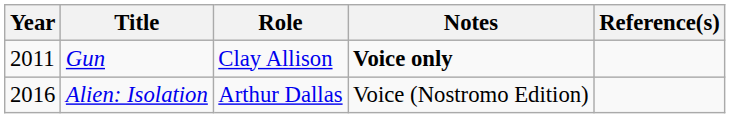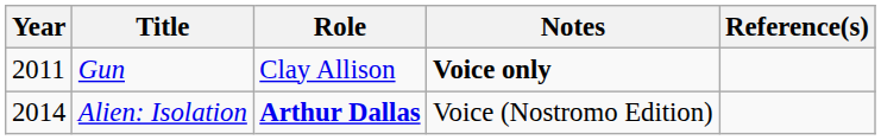 <table class="wikitable sortable">
 <tr>
 <th>Year</th>
 <th>Title</th>
 <th>Role</th>
 <th>Notes</th>
 <th>Reference(s)</th>
 </tr>
 <tr>
 <td>2011</td>
 <td><em><a href='#'>Gun</a></em></td>
 <td><a href='#'>Clay Allison</a></td>
 <td><strong>Voice only</strong></td>
 <td></td>
 </tr>
 <tr>
-<td>2016</td>
+<td>2014</td>
 <td><em><a href='#'>Alien: Isolation</a></em></td>
-<td><a href='#'>Arthur Dallas</a></td>
+<td><strong><a href='#'>Arthur Dallas</a></strong></td>
 <td>Voice (Nostromo Edition)</td>
 <td></td>
 </tr>
 </table>
